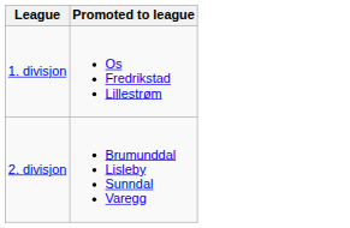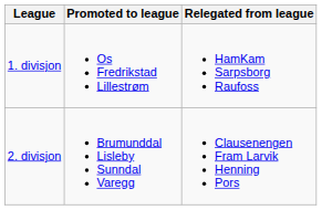 <table class="wikitable">
 <tr>
 <th>League</th>
 <th>Promoted to league</th>
+<th>Relegated from league</th>
 </tr>
 <tr>
 <td><a href='#'>1. divisjon</a></td>
 <td><br><ul><li><a href='#'>Os</a></li><li><a href='#'>Fredrikstad</a></li><li><a href='#'>Lillestrøm</a></li></ul></td>
+<td><br><ul><li><a href='#'>HamKam</a></li><li><a href='#'>Sarpsborg</a></li><li><a href='#'>Raufoss</a></li></ul></td>
 </tr>
 <tr>
 <td><a href='#'>2. divisjon</a></td>
 <td><br><ul><li><a href='#'>Brumunddal</a></li><li><a href='#'>Lisleby</a></li><li><a href='#'>Sunndal</a></li><li><a href='#'>Varegg</a></li></ul></td>
+<td><br><ul><li><a href='#'>Clausenengen</a></li><li><a href='#'>Fram Larvik</a></li><li><a href='#'>Henning</a></li><li><a href='#'>Pors</a></li></ul></td>
 </tr>
 </table>
